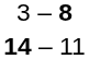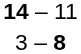 <table style="text-align:center">
 <tr>
 <th width=200></th>
 <th width=100></th>
 <th width=200></th>
 </tr>
 <tr>
+<td align=right><strong></strong></td>
+<td><strong>14</strong> – 11</td>
+<td align=left></td>
+</tr>
+<tr>
 <td align=right></td>
 <td>3 – <strong>8</strong></td>
 <td align=left><strong></strong></td>
 </tr>
-<tr>
-<td align=right><strong></strong></td>
-<td><strong>14</strong> – 11</td>
-<td align=left></td>
-</tr>
 </table>
